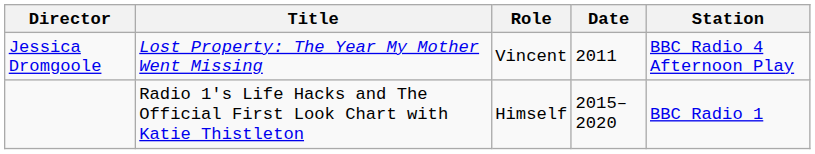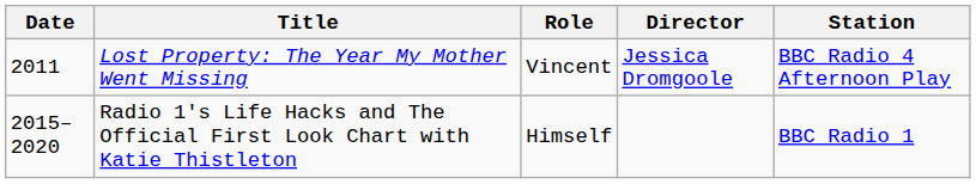 <table class="wikitable sortable">
 <tr>
-<th>Director</th>
+<th>Date</th>
 <th>Title</th>
 <th>Role</th>
-<th>Date</th>
+<th>Director</th>
 <th>Station</th>
 </tr>
 <tr>
-<td><a href='#'>Jessica Dromgoole</a></td>
+<td>2011</td>
 <td><em><a href='#'>Lost Property: The Year My Mother Went Missing</a></em></td>
 <td>Vincent</td>
-<td>2011</td>
+<td><a href='#'>Jessica Dromgoole</a></td>
 <td><a href='#'>BBC Radio 4</a> <a href='#'>Afternoon Play</a></td>
 </tr>
 <tr>
-<td></td>
+<td>2015–2020</td>
 <td>Radio 1's Life Hacks and The Official First Look Chart with <a href='#'>Katie Thistleton</a></td>
 <td>Himself</td>
-<td>2015–2020</td>
+<td></td>
 <td><a href='#'>BBC Radio 1</a></td>
 </tr>
 </table>
